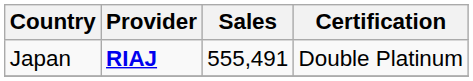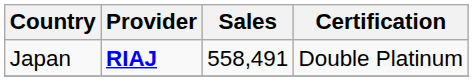 <table class="wikitable" border="1">
 <tr>
 <th>Country</th>
 <th>Provider</th>
 <th>Sales</th>
 <th>Certification</th>
 </tr>
 <tr>
 <td>Japan</td>
 <td><strong><a href='#'>RIAJ</a></strong></td>
-<td>555,491</td>
+<td>558,491</td>
 <td>Double Platinum</td>
 </tr>
 <tr>
 </tr>
 </table>
